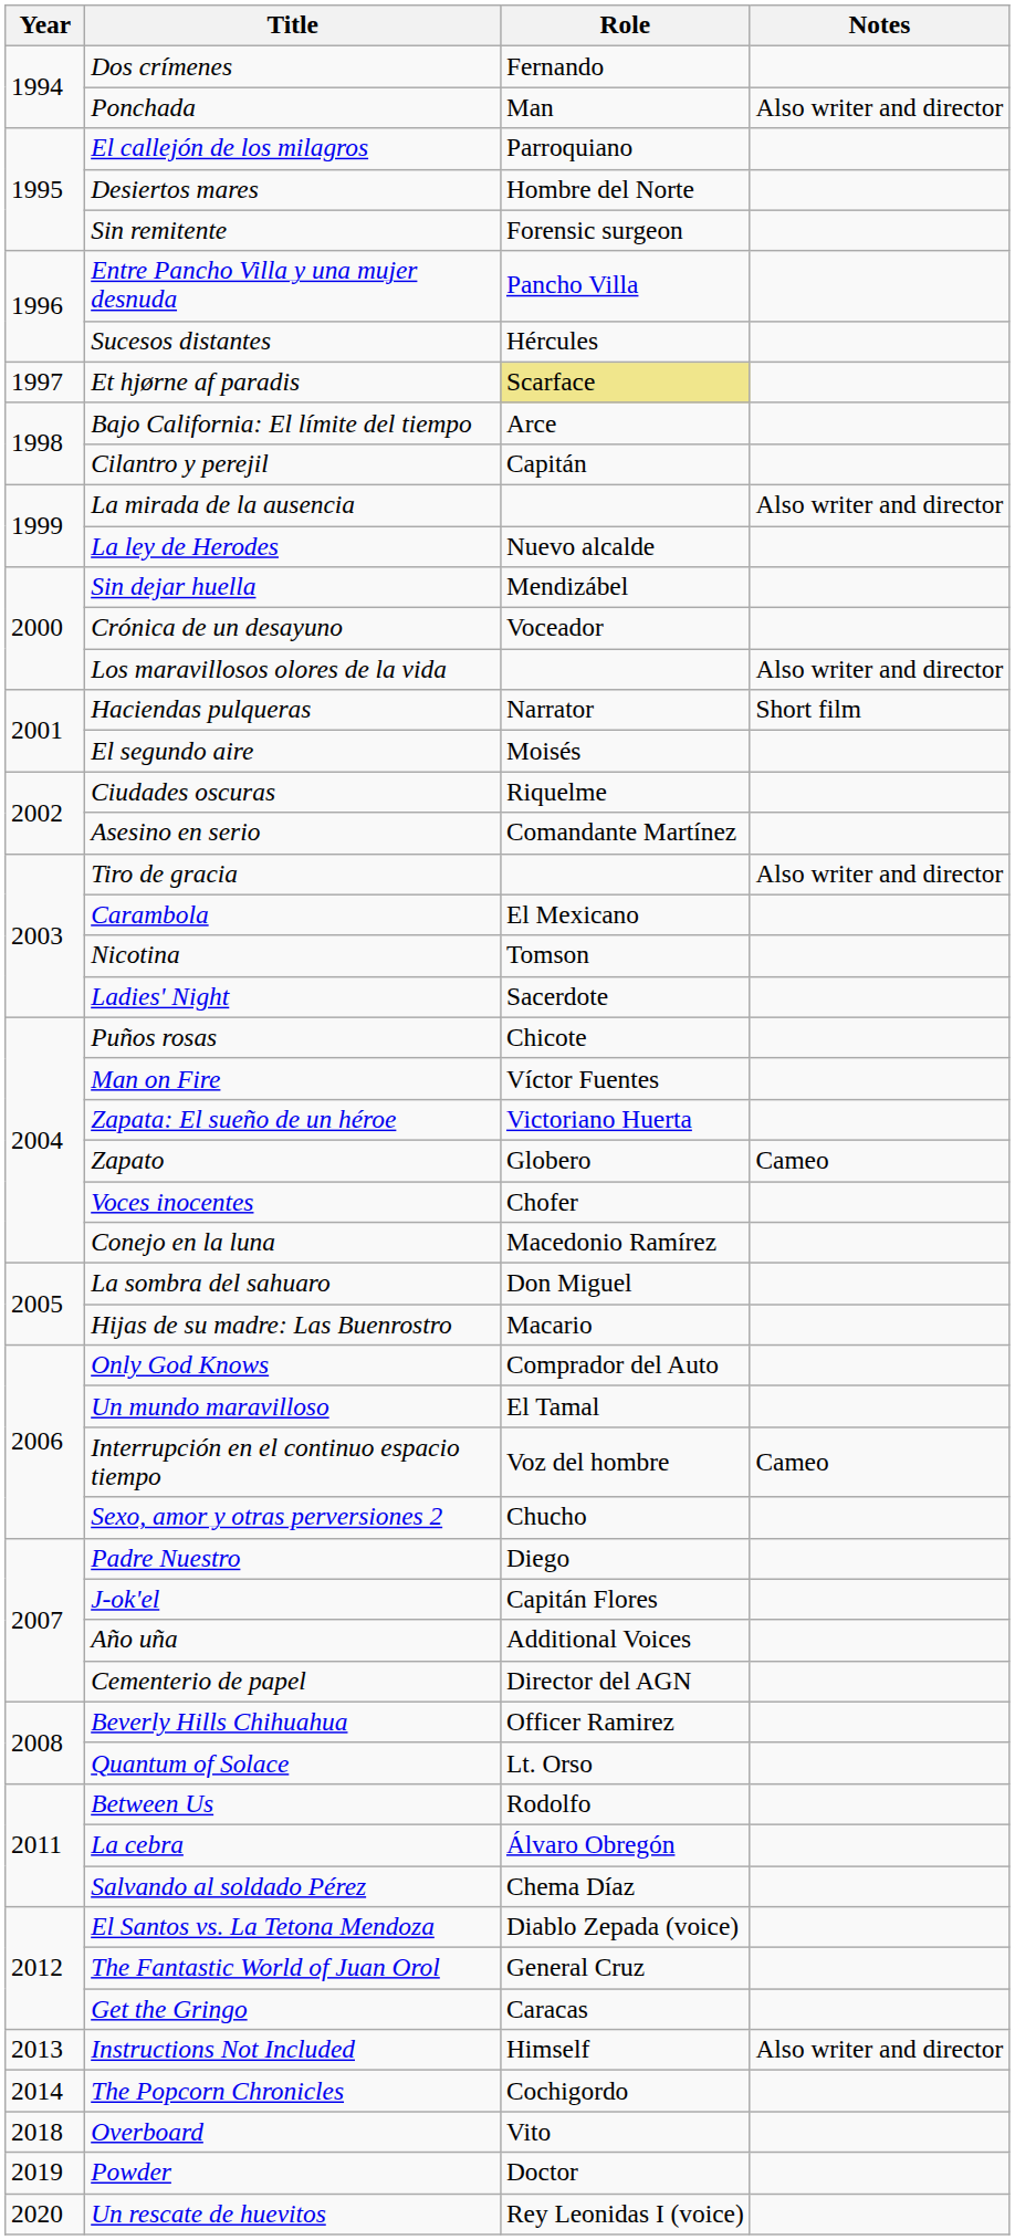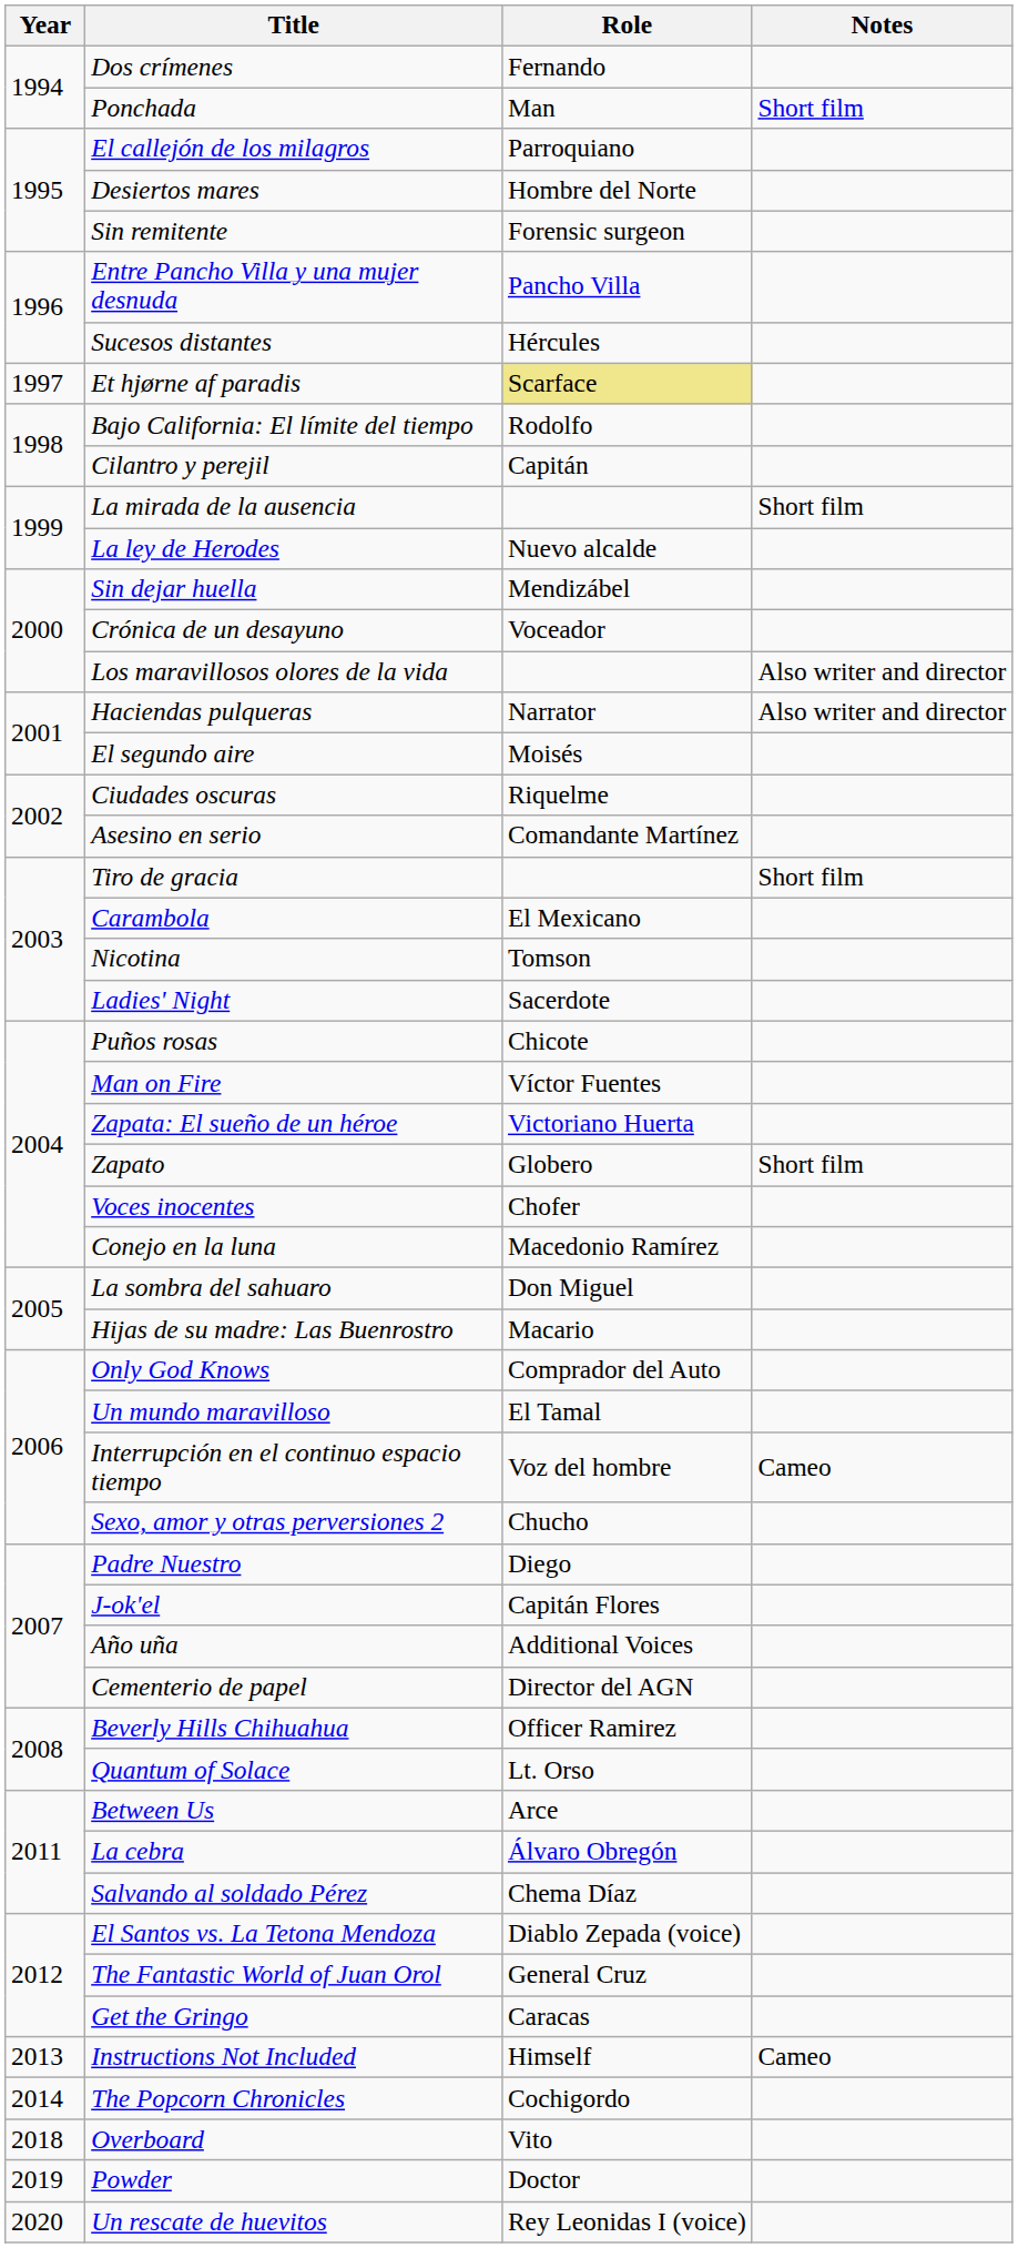 <table class="wikitable sortable">
 <tr>
 <th width="42">Year</th>
 <th width="250">Title</th>
 <th>Role</th>
 <th class="unsortable">Notes</th>
 </tr>
 <tr>
 <td rowspan="2">1994</td>
 <td><em>Dos crímenes </em></td>
 <td>Fernando</td>
 <td></td>
 </tr>
 <tr>
 <td><em>Ponchada</em></td>
 <td>Man</td>
-<td>Also writer and director</td>
+<td><a href='#'>Short film</a></td>
 </tr>
 <tr>
 <td rowspan="3">1995</td>
 <td><em><a href='#'>El callejón de los milagros</a></em></td>
 <td>Parroquiano</td>
 <td></td>
 </tr>
 <tr>
 <td><em>Desiertos mares</em></td>
 <td>Hombre del Norte</td>
 <td></td>
 </tr>
 <tr>
 <td><em>Sin remitente</em></td>
 <td>Forensic surgeon</td>
 <td></td>
 </tr>
 <tr>
 <td rowspan="2">1996</td>
 <td><em><a href='#'>Entre Pancho Villa y una mujer desnuda</a></em></td>
 <td><a href='#'>Pancho Villa</a></td>
 <td></td>
 </tr>
 <tr>
 <td><em>Sucesos distantes</em></td>
 <td>Hércules</td>
 <td></td>
 </tr>
 <tr>
 <td>1997</td>
 <td><em>Et hjørne af paradis</em></td>
 <td style="background: khaki;">Scarface</td>
 <td></td>
 </tr>
 <tr>
 <td rowspan="2">1998</td>
 <td><em>Bajo California: El límite del tiempo </em></td>
-<td>Arce</td>
+<td>Rodolfo</td>
 <td></td>
 </tr>
 <tr>
 <td><em>Cilantro y perejil </em></td>
 <td>Capitán</td>
 <td></td>
 </tr>
 <tr>
 <td rowspan="2">1999</td>
 <td><em>La mirada de la ausencia </em></td>
 <td></td>
-<td>Also writer and director</td>
+<td>Short film</td>
 </tr>
 <tr>
 <td><em><a href='#'>La ley de Herodes</a></em></td>
 <td>Nuevo alcalde</td>
 <td></td>
 </tr>
 <tr>
 <td rowspan="3">2000</td>
 <td><em><a href='#'>Sin dejar huella</a></em></td>
 <td>Mendizábel</td>
 <td></td>
 </tr>
 <tr>
 <td><em>Crónica de un desayuno</em></td>
 <td>Voceador</td>
 <td></td>
 </tr>
 <tr>
 <td><em>Los maravillosos olores de la vida</em></td>
 <td></td>
 <td>Also writer and director</td>
 </tr>
 <tr>
 <td rowspan="2">2001</td>
 <td><em>Haciendas pulqueras</em></td>
 <td>Narrator</td>
-<td>Short film</td>
+<td>Also writer and director</td>
 </tr>
 <tr>
 <td><em>El segundo aire</em></td>
 <td>Moisés</td>
 <td></td>
 </tr>
 <tr>
 <td rowspan="2">2002</td>
 <td><em>Ciudades oscuras</em></td>
 <td>Riquelme</td>
 <td></td>
 </tr>
 <tr>
 <td><em>Asesino en serio</em></td>
 <td>Comandante Martínez</td>
 <td></td>
 </tr>
 <tr>
 <td rowspan="4">2003</td>
 <td><em>Tiro de gracia</em></td>
 <td></td>
-<td>Also writer and director</td>
+<td>Short film</td>
 </tr>
 <tr>
 <td><em><a href='#'>Carambola</a></em></td>
 <td>El Mexicano</td>
 <td></td>
 </tr>
 <tr>
 <td><em>Nicotina</em></td>
 <td>Tomson</td>
 <td></td>
 </tr>
 <tr>
 <td><em><a href='#'>Ladies' Night</a></em></td>
 <td>Sacerdote</td>
 <td></td>
 </tr>
 <tr>
 <td rowspan="6">2004</td>
 <td><em>Puños rosas</em></td>
 <td>Chicote</td>
 <td></td>
 </tr>
 <tr>
 <td><em><a href='#'>Man on Fire</a></em></td>
 <td>Víctor Fuentes</td>
 <td></td>
 </tr>
 <tr>
 <td><em><a href='#'>Zapata: El sueño de un héroe</a></em></td>
 <td><a href='#'>Victoriano Huerta</a></td>
 <td></td>
 </tr>
 <tr>
 <td><em>Zapato</em></td>
 <td>Globero</td>
-<td>Cameo</td>
+<td>Short film</td>
 </tr>
 <tr>
 <td><em><a href='#'>Voces inocentes</a></em></td>
 <td>Chofer</td>
 <td></td>
 </tr>
 <tr>
 <td><em>Conejo en la luna</em></td>
 <td>Macedonio Ramírez</td>
 <td></td>
 </tr>
 <tr>
 <td rowspan="2">2005</td>
 <td><em>La sombra del sahuaro</em></td>
 <td>Don Miguel</td>
 <td></td>
 </tr>
 <tr>
 <td><em>Hijas de su madre: Las Buenrostro</em></td>
 <td>Macario</td>
 <td></td>
 </tr>
 <tr>
 <td rowspan="4">2006</td>
 <td><em><a href='#'>Only God Knows</a></em></td>
 <td>Comprador del Auto</td>
 <td></td>
 </tr>
 <tr>
 <td><em><a href='#'>Un mundo maravilloso</a></em></td>
 <td>El Tamal</td>
 <td></td>
 </tr>
 <tr>
 <td><em>Interrupción en el continuo espacio tiempo</em></td>
 <td>Voz del hombre</td>
 <td>Cameo</td>
 </tr>
 <tr>
 <td><em><a href='#'>Sexo, amor y otras perversiones 2</a></em></td>
 <td>Chucho</td>
 <td></td>
 </tr>
 <tr>
 <td rowspan="4">2007</td>
 <td><em><a href='#'>Padre Nuestro</a></em></td>
 <td>Diego</td>
 <td></td>
 </tr>
 <tr>
 <td><em><a href='#'>J-ok'el</a></em></td>
 <td>Capitán Flores</td>
 <td></td>
 </tr>
 <tr>
 <td><em>Año uña</em></td>
 <td>Additional Voices</td>
 <td></td>
 </tr>
 <tr>
 <td><em>Cementerio de papel </em></td>
 <td>Director del AGN</td>
 <td></td>
 </tr>
 <tr>
 <td rowspan="2">2008</td>
 <td><em><a href='#'>Beverly Hills Chihuahua</a></em></td>
 <td>Officer Ramirez</td>
 <td></td>
 </tr>
 <tr>
 <td><em><a href='#'>Quantum of Solace</a></em></td>
 <td>Lt. Orso</td>
 <td></td>
 </tr>
 <tr>
 <td rowspan="3">2011</td>
 <td><em><a href='#'>Between Us</a></em></td>
-<td>Rodolfo</td>
+<td>Arce</td>
 <td></td>
 </tr>
 <tr>
 <td><em><a href='#'>La cebra</a></em></td>
 <td><a href='#'>Álvaro Obregón</a></td>
 <td></td>
 </tr>
 <tr>
 <td><em><a href='#'>Salvando al soldado Pérez</a></em></td>
 <td>Chema Díaz</td>
 <td></td>
 </tr>
 <tr>
 <td rowspan="3">2012</td>
 <td><em><a href='#'>El Santos vs. La Tetona Mendoza</a></em></td>
 <td>Diablo Zepada (voice)</td>
 <td></td>
 </tr>
 <tr>
 <td><em><a href='#'>The Fantastic World of Juan Orol</a></em></td>
 <td>General Cruz</td>
 <td></td>
 </tr>
 <tr>
 <td><em><a href='#'>Get the Gringo</a></em></td>
 <td>Caracas</td>
 <td></td>
 </tr>
 <tr>
 <td>2013</td>
 <td><em><a href='#'>Instructions Not Included</a></em></td>
 <td>Himself</td>
-<td>Also writer and director</td>
+<td>Cameo</td>
 </tr>
 <tr>
 <td>2014</td>
 <td><em><a href='#'>The Popcorn Chronicles</a></em></td>
 <td>Cochigordo</td>
 <td></td>
 </tr>
 <tr>
 <td>2018</td>
 <td><em><a href='#'>Overboard</a></em></td>
 <td>Vito</td>
 <td></td>
 </tr>
 <tr>
 <td>2019</td>
 <td><em><a href='#'>Powder</a></em></td>
 <td>Doctor</td>
 <td></td>
 </tr>
 <tr>
 <td>2020</td>
 <td><em><a href='#'>Un rescate de huevitos</a></em></td>
 <td>Rey Leonidas I (voice)</td>
 <td></td>
 </tr>
 </table>
